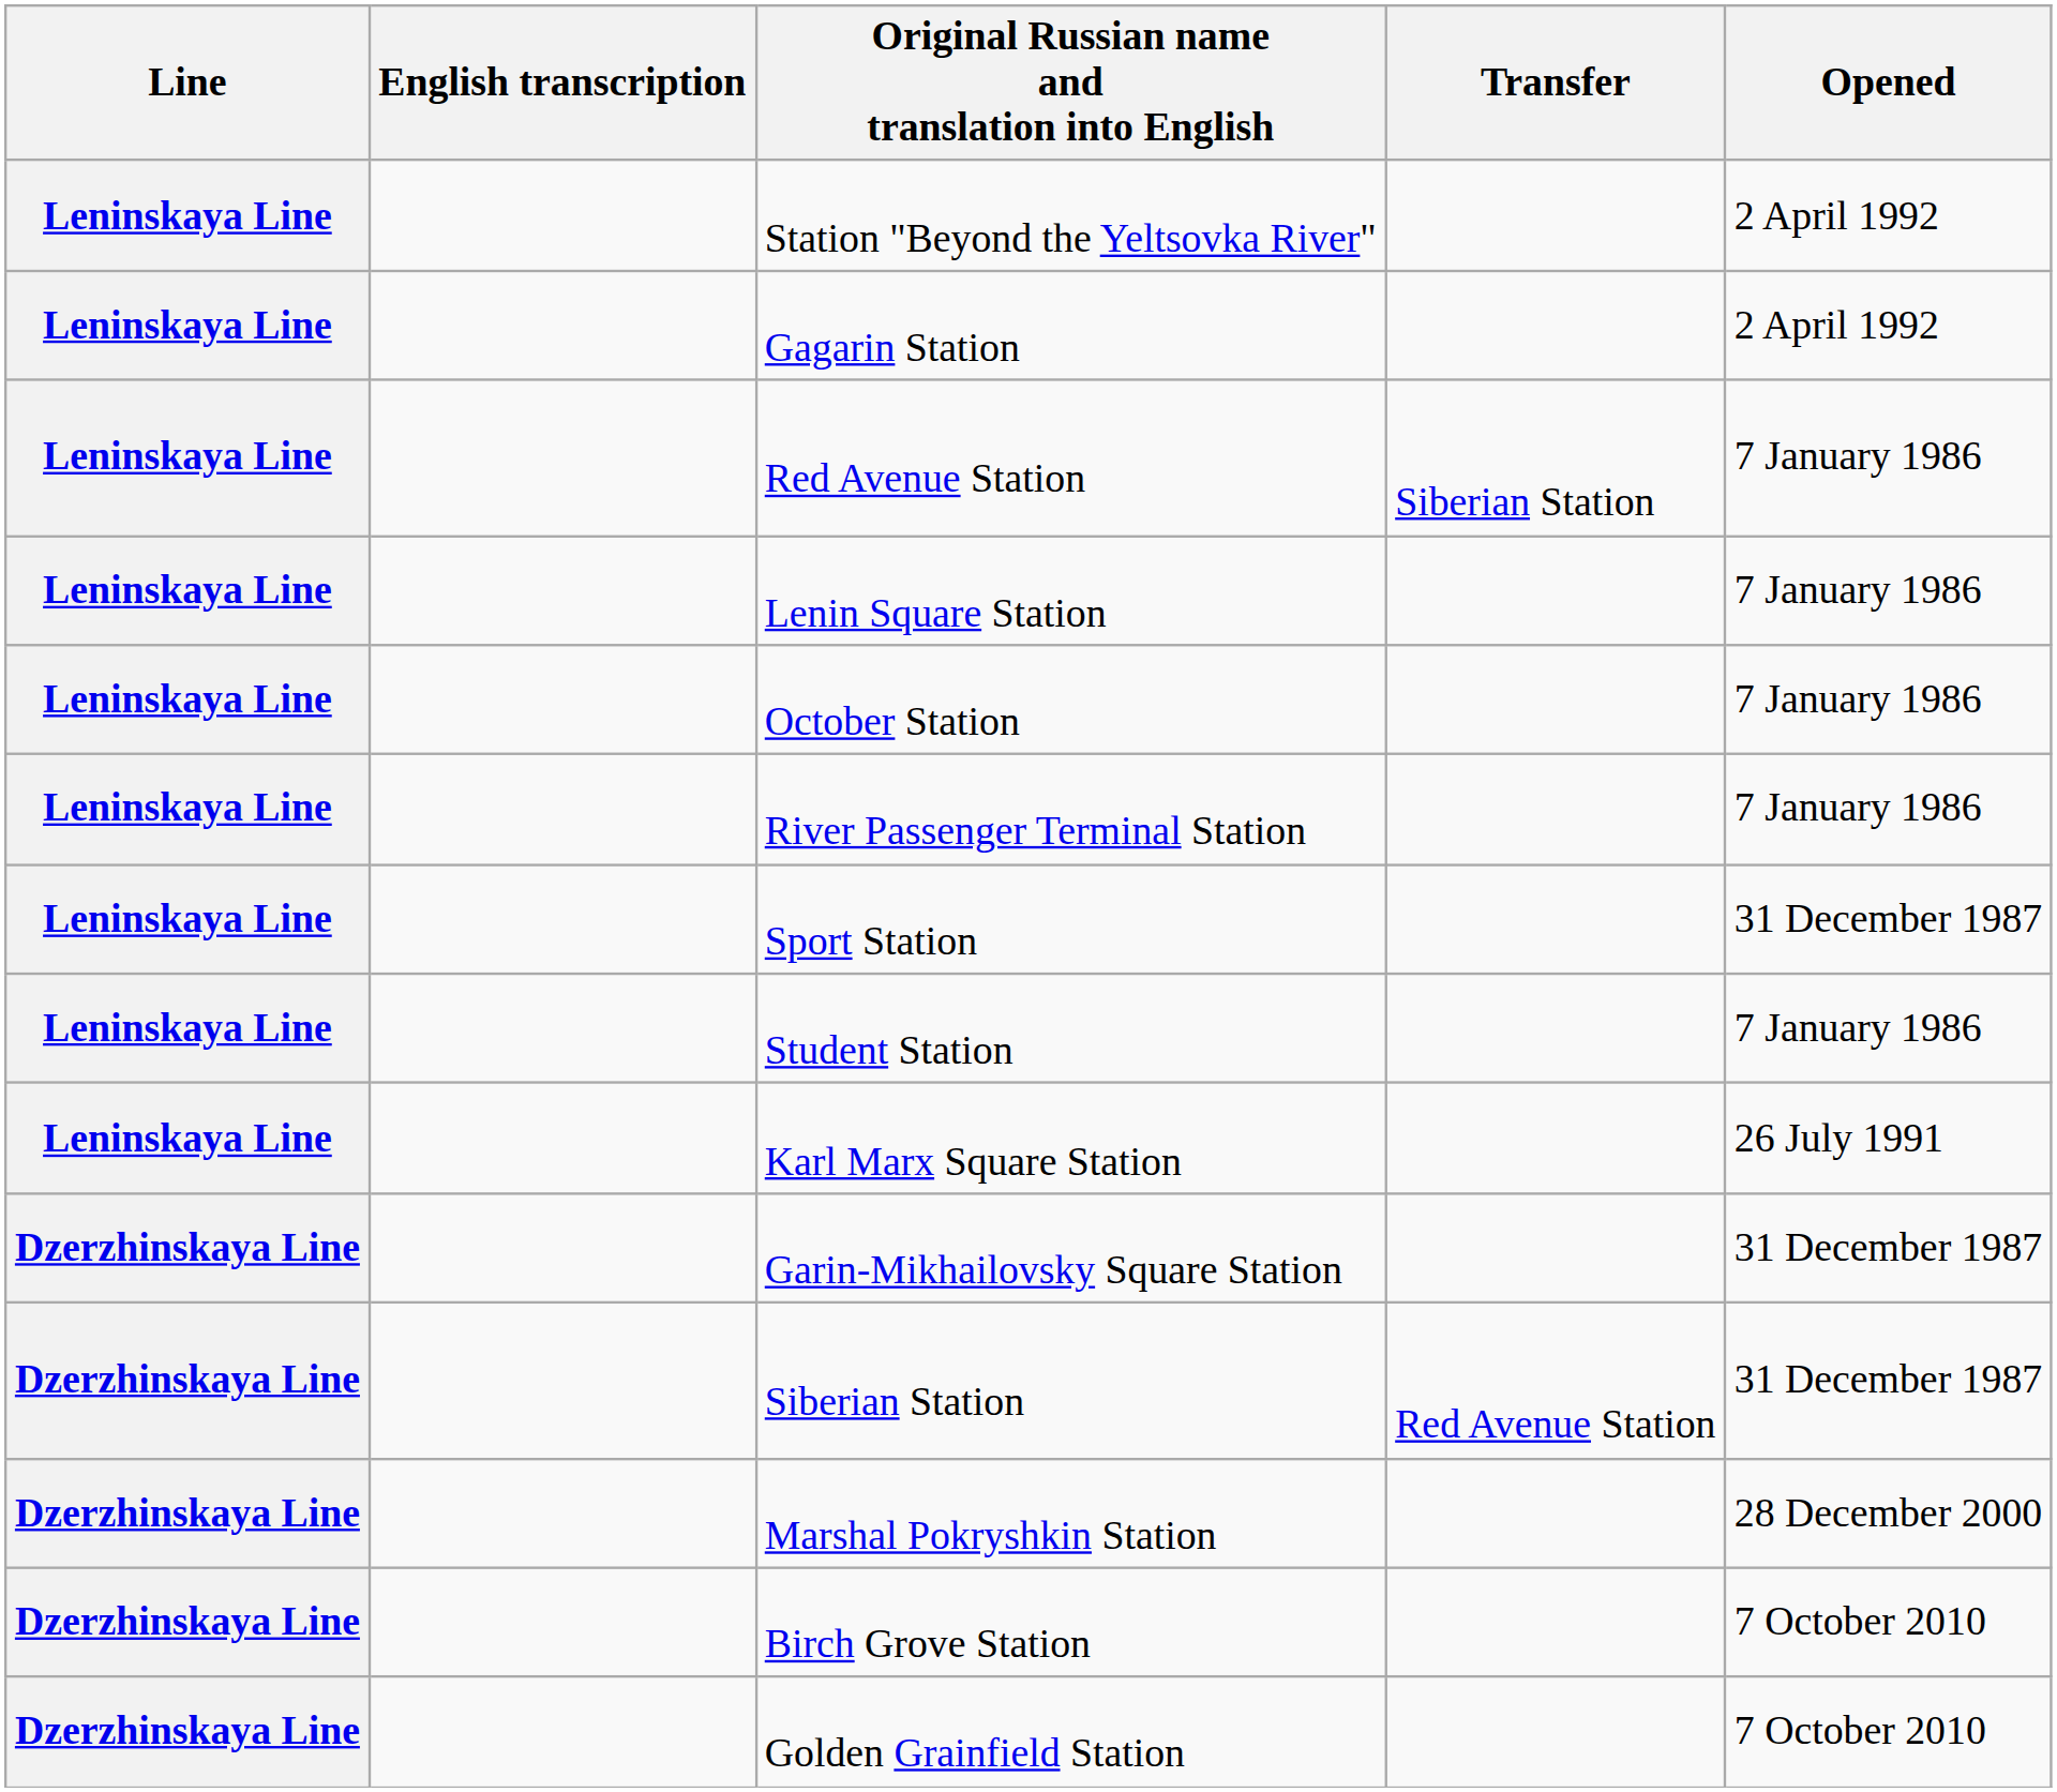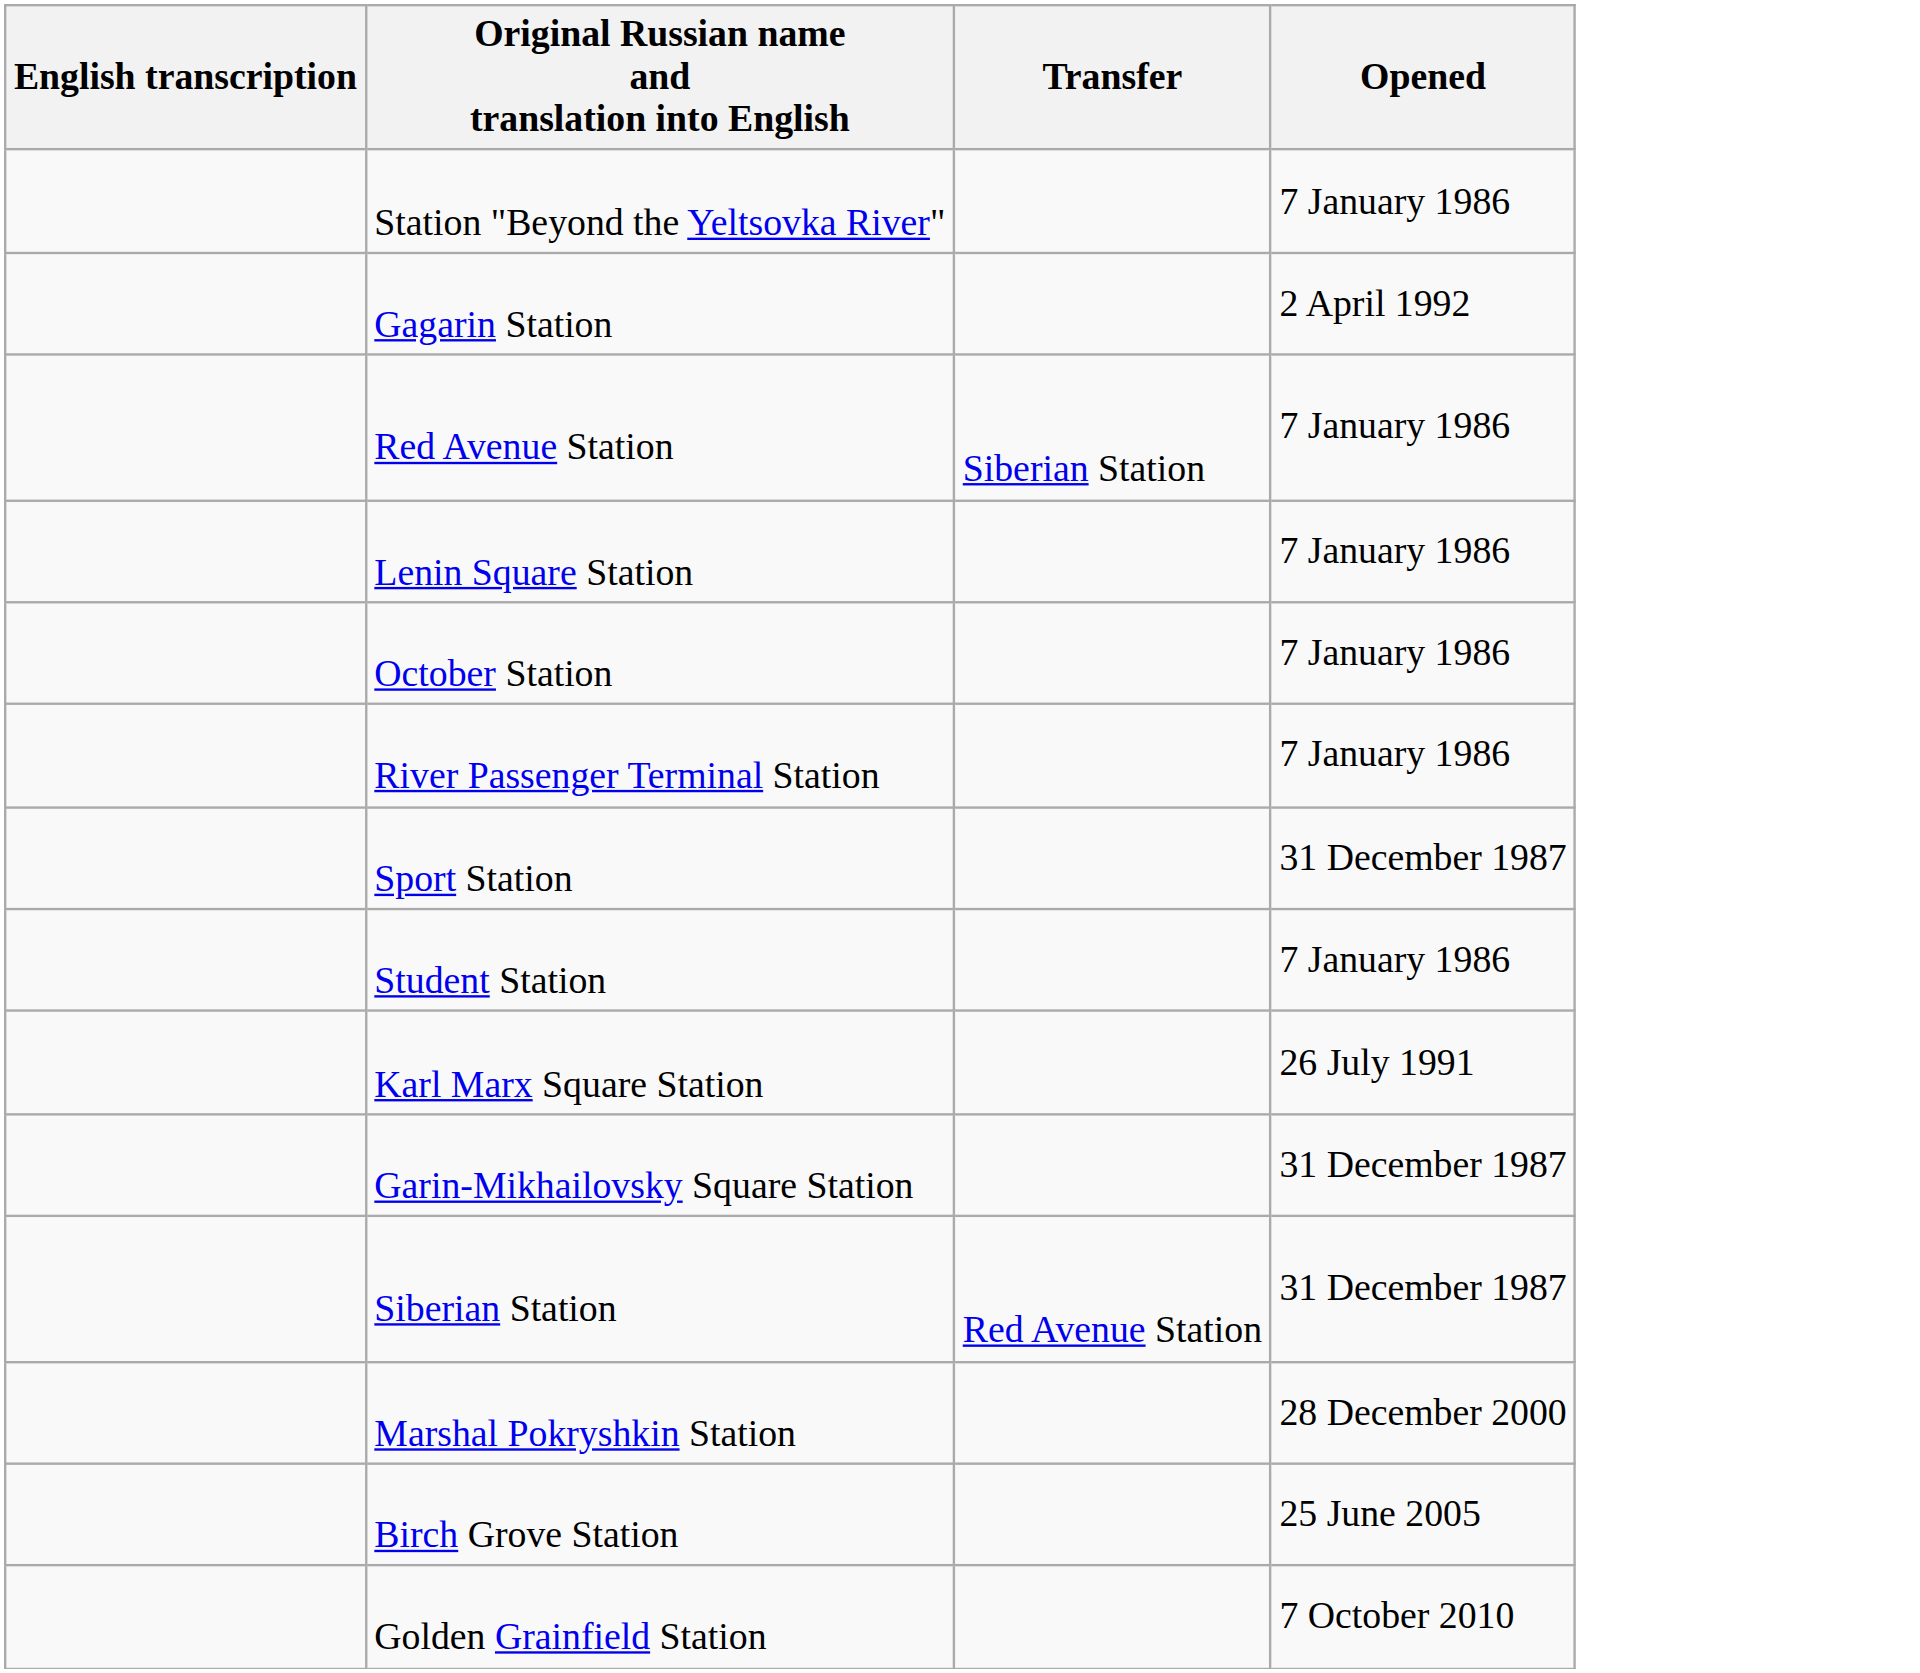 <table class="wikitable sortable" style="white-space:nowrap">
 <tr>
-<th><abbr>Line</abbr></th>
 <th>English transcription</th>
 <th>Original Russian name<br>and<br>translation into English</th>
 <th class="unsortable"><abbr>Transfer</abbr></th>
 <th><abbr>Opened</abbr></th>
 </tr>
 <tr>
-<th><a href='#'>Leninskaya Line</a></th>
 <td></td>
 <td><br>Station "Beyond the <a href='#'>Yeltsovka River</a>"</td>
 <td></td>
-<td>2 April 1992</td>
+<td>7 January 1986</td>
 </tr>
 <tr>
-<th><a href='#'>Leninskaya Line</a></th>
 <td></td>
 <td><br><a href='#'>Gagarin</a> Station</td>
 <td></td>
 <td>2 April 1992</td>
 </tr>
 <tr>
-<th><a href='#'>Leninskaya Line</a></th>
 <td></td>
 <td><br><a href='#'>Red Avenue</a> Station</td>
 <td><br><br><a href='#'>Siberian</a> Station</td>
 <td>7 January 1986</td>
 </tr>
 <tr>
-<th><a href='#'>Leninskaya Line</a></th>
 <td></td>
 <td><br><a href='#'>Lenin Square</a> Station</td>
 <td></td>
 <td>7 January 1986</td>
 </tr>
 <tr>
-<th><a href='#'>Leninskaya Line</a></th>
 <td></td>
 <td><br><a href='#'>October</a> Station</td>
 <td></td>
 <td>7 January 1986</td>
 </tr>
 <tr>
-<th><a href='#'>Leninskaya Line</a></th>
 <td></td>
 <td><br><a href='#'>River Passenger Terminal</a> Station</td>
 <td></td>
 <td>7 January 1986</td>
 </tr>
 <tr>
-<th><a href='#'>Leninskaya Line</a></th>
 <td><em></em></td>
 <td><br><a href='#'>Sport</a> Station</td>
 <td></td>
 <td>31 December 1987</td>
 </tr>
 <tr>
-<th><a href='#'>Leninskaya Line</a></th>
 <td></td>
 <td><br><a href='#'>Student</a> Station</td>
 <td></td>
 <td>7 January 1986</td>
 </tr>
 <tr>
-<th><a href='#'>Leninskaya Line</a></th>
 <td></td>
 <td><br><a href='#'>Karl Marx</a> Square Station</td>
 <td></td>
 <td>26 July 1991</td>
 </tr>
 <tr>
-<th><a href='#'>Dzerzhinskaya Line</a></th>
 <td></td>
 <td><br><a href='#'>Garin-Mikhailovsky</a> Square Station</td>
 <td></td>
 <td>31 December 1987</td>
 </tr>
 <tr>
-<th><a href='#'>Dzerzhinskaya Line</a></th>
 <td></td>
 <td><br><a href='#'>Siberian</a> Station</td>
 <td><br><br><a href='#'>Red Avenue</a> Station</td>
 <td>31 December 1987</td>
 </tr>
 <tr>
-<th><a href='#'>Dzerzhinskaya Line</a></th>
 <td></td>
 <td><br><a href='#'>Marshal Pokryshkin</a> Station</td>
 <td></td>
 <td>28 December 2000</td>
 </tr>
 <tr>
-<th><a href='#'>Dzerzhinskaya Line</a></th>
 <td></td>
 <td><br><a href='#'>Birch</a> Grove Station</td>
 <td></td>
-<td>7 October 2010</td>
+<td>25 June 2005</td>
 </tr>
 <tr>
-<th><a href='#'>Dzerzhinskaya Line</a></th>
 <td></td>
 <td><br>Golden <a href='#'>Grainfield</a> Station</td>
 <td></td>
 <td>7 October 2010</td>
 </tr>
 </table>
